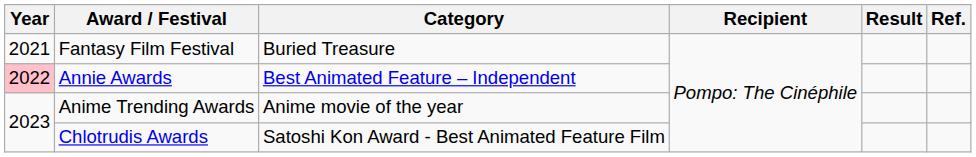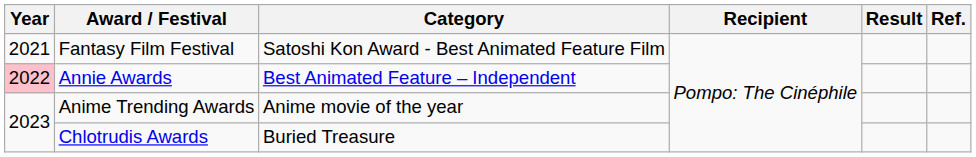 <table class="wikitable">
 <tr>
 <th>Year</th>
 <th>Award / Festival</th>
 <th>Category</th>
 <th>Recipient</th>
 <th>Result</th>
 <th>Ref.</th>
 </tr>
 <tr>
 <td>2021</td>
 <td>Fantasy Film Festival</td>
-<td>Buried Treasure</td>
+<td>Satoshi Kon Award - Best Animated Feature Film</td>
 <td rowspan="4"><em>Pompo: The Cinéphile</em></td>
 <td></td>
 <td></td>
 </tr>
 <tr>
 <td style="background: pink;">2022</td>
 <td><a href='#'>Annie Awards</a></td>
 <td><a href='#'>Best Animated Feature – Independent</a></td>
 <td></td>
 <td></td>
 </tr>
 <tr>
 <td rowspan="2">2023</td>
 <td>Anime Trending Awards</td>
 <td>Anime movie of the year</td>
 <td></td>
 <td></td>
 </tr>
 <tr>
 <td><a href='#'>Chlotrudis Awards</a></td>
-<td>Satoshi Kon Award - Best Animated Feature Film</td>
+<td>Buried Treasure</td>
 <td></td>
 <td></td>
 </tr>
 </table>
